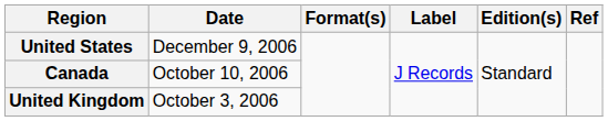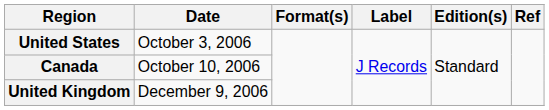 <table class="wikitable plainrowheaders">
 <tr>
 <th scope="col">Region</th>
 <th scope="col">Date</th>
 <th scope="col">Format(s)</th>
 <th scope="col">Label</th>
 <th scope="col">Edition(s)</th>
 <th scope="col">Ref</th>
 </tr>
 <tr>
 <th scope="row">United States</th>
-<td>December 9, 2006</td>
+<td>October 3, 2006</td>
 <td rowspan="3"></td>
 <td rowspan="3"><a href='#'>J Records</a></td>
 <td rowspan="3">Standard</td>
 <td style="text-align:center;" rowspan="3"></td>
 </tr>
 <tr>
 <th scope="row">Canada</th>
 <td>October 10, 2006</td>
 </tr>
 <tr>
 <th scope="row">United Kingdom</th>
-<td>October 3, 2006</td>
+<td>December 9, 2006</td>
 </tr>
 </table>
